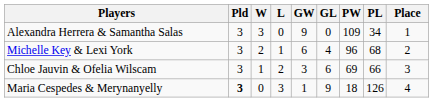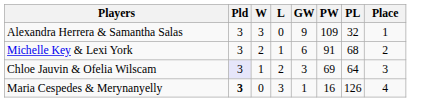 <table class=wikitable style="text-align:center">
 <tr>
 <th width=300>Players</th>
 <th width=20>Pld</th>
 <th width=20>W</th>
 <th width=20>L</th>
 <th width=20>GW</th>
-<th width=20>GL</th>
 <th width=20>PW</th>
 <th width=20>PL</th>
 <th width=50>Place</th>
 </tr>
 <tr>
 <td align="left"> Alexandra Herrera & Samantha Salas</td>
 <td>3</td>
 <td>3</td>
 <td>0</td>
 <td>9</td>
-<td>0</td>
 <td>109</td>
-<td>34</td>
+<td>32</td>
 <td>1</td>
 </tr>
 <tr>
 <td align="left">  <a href='#'>Michelle Key</a> & Lexi York</td>
 <td>3</td>
 <td>2</td>
 <td>1</td>
 <td>6</td>
-<td>4</td>
-<td>96</td>
+<td>91</td>
 <td>68</td>
 <td>2</td>
 </tr>
 <tr>
 <td align=left> Chloe Jauvin & Ofelia Wilscam</td>
-<td>3</td>
+<td style="background: lavender;">3</td>
 <td>1</td>
 <td>2</td>
 <td>3</td>
-<td>6</td>
 <td>69</td>
-<td>66</td>
+<td>64</td>
 <td>3</td>
 </tr>
 <tr>
 <td align=left> Maria Cespedes & Merynanyelly</td>
 <td><strong>3</strong></td>
 <td>0</td>
 <td>3</td>
 <td>1</td>
-<td>9</td>
-<td>18</td>
+<td>16</td>
 <td>126</td>
 <td>4</td>
 </tr>
 </table>
